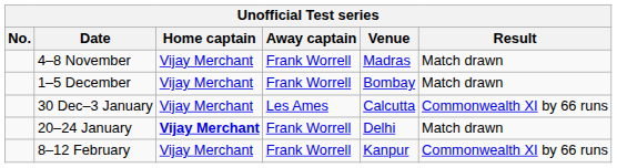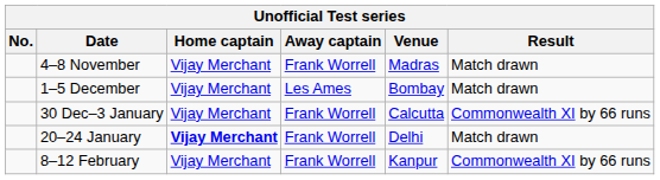 <table class="wikitable">
 <tr>
 <th colspan="9">Unofficial Test series</th>
 </tr>
 <tr>
 <th>No.</th>
 <th>Date</th>
 <th>Home captain</th>
 <th>Away captain</th>
 <th>Venue</th>
 <th>Result</th>
 </tr>
 <tr>
 <td></td>
 <td>4–8 November</td>
 <td><a href='#'>Vijay Merchant</a></td>
 <td><a href='#'>Frank Worrell</a></td>
 <td><a href='#'>Madras</a></td>
 <td>Match drawn</td>
 </tr>
 <tr>
 <td></td>
 <td>1–5 December</td>
 <td><a href='#'>Vijay Merchant</a></td>
-<td><a href='#'>Frank Worrell</a></td>
+<td><a href='#'>Les Ames</a></td>
 <td><a href='#'>Bombay</a></td>
 <td>Match drawn</td>
 </tr>
 <tr>
 <td></td>
 <td>30 Dec–3 January</td>
 <td><a href='#'>Vijay Merchant</a></td>
-<td><a href='#'>Les Ames</a></td>
+<td><a href='#'>Frank Worrell</a></td>
 <td><a href='#'>Calcutta</a></td>
 <td><a href='#'>Commonwealth XI</a> by 66 runs</td>
 </tr>
 <tr>
 <td></td>
 <td>20–24 January</td>
 <td><strong><a href='#'>Vijay Merchant</a></strong></td>
 <td><a href='#'>Frank Worrell</a></td>
 <td><a href='#'>Delhi</a></td>
 <td>Match drawn</td>
 </tr>
 <tr>
 <td></td>
 <td>8–12 February</td>
 <td><a href='#'>Vijay Merchant</a></td>
 <td><a href='#'>Frank Worrell</a></td>
 <td><a href='#'>Kanpur</a></td>
 <td><a href='#'>Commonwealth XI</a> by 66 runs</td>
 </tr>
 </table>
